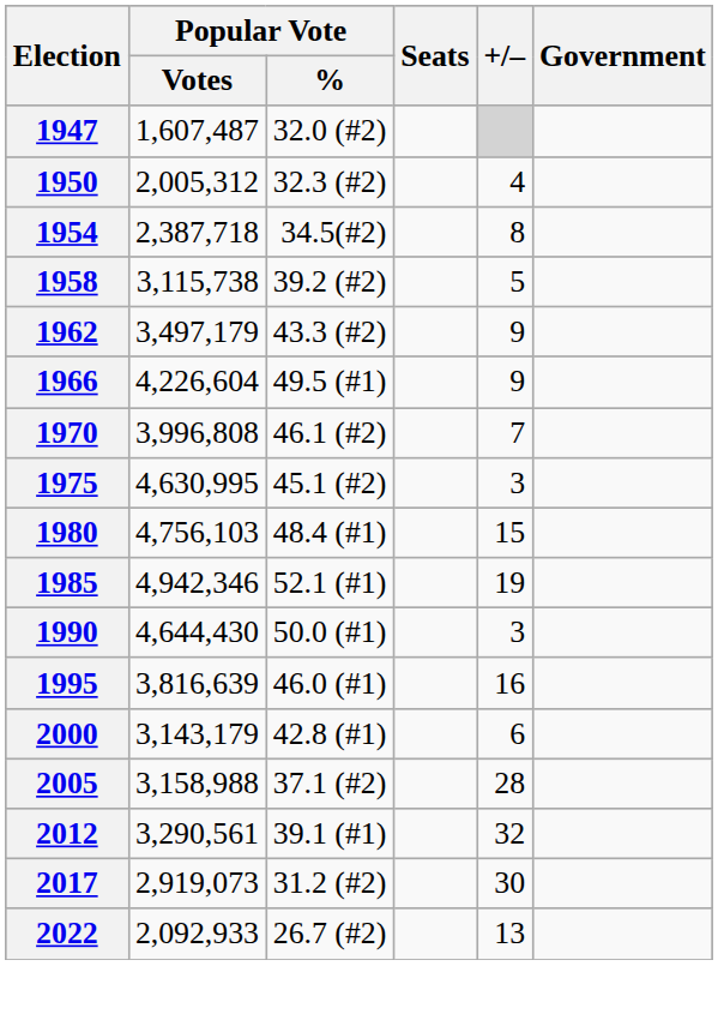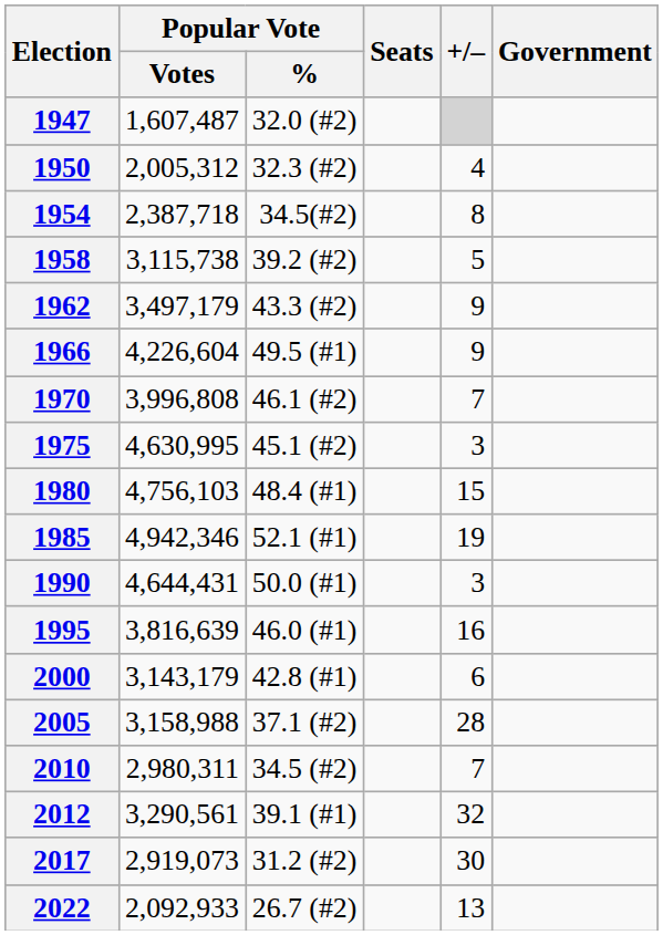 <table class="wikitable" style="font-size:97%; text-align:right;">
 <tr>
 <th rowspan=2>Election</th>
 <th colspan=2>Popular Vote</th>
 <th rowspan=2>Seats</th>
 <th rowspan=2>+/–</th>
 <th rowspan=2>Government</th>
 </tr>
 <tr>
 <th>Votes</th>
 <th>%</th>
 </tr>
 <tr>
 <th><a href='#'>1947</a></th>
 <td>1,607,487</td>
 <td>32.0 (#2)</td>
 <td></td>
 <td bgcolor="lightgrey"></td>
 <td></td>
 </tr>
 <tr>
 <th><a href='#'>1950</a></th>
 <td>2,005,312</td>
 <td>32.3 (#2)</td>
 <td></td>
 <td> 4</td>
 <td></td>
 </tr>
 <tr>
 <th><a href='#'>1954</a></th>
 <td>2,387,718</td>
 <td>34.5(#2)</td>
 <td></td>
 <td> 8</td>
 <td></td>
 </tr>
 <tr>
 <th><a href='#'>1958</a></th>
 <td>3,115,738</td>
 <td>39.2 (#2)</td>
 <td></td>
 <td> 5</td>
 <td></td>
 </tr>
 <tr>
 <th><a href='#'>1962</a></th>
 <td>3,497,179</td>
 <td>43.3 (#2)</td>
 <td></td>
 <td> 9</td>
 <td></td>
 </tr>
 <tr>
 <th><a href='#'>1966</a></th>
 <td>4,226,604</td>
 <td>49.5 (#1)</td>
 <td></td>
 <td> 9</td>
 <td></td>
 </tr>
 <tr>
 <th><a href='#'>1970</a></th>
 <td>3,996,808</td>
 <td>46.1 (#2)</td>
 <td></td>
 <td> 7</td>
 <td></td>
 </tr>
 <tr>
 <th><a href='#'>1975</a></th>
 <td>4,630,995</td>
 <td>45.1 (#2)</td>
 <td></td>
 <td> 3</td>
 <td></td>
 </tr>
 <tr>
 <th><a href='#'>1980</a></th>
 <td>4,756,103</td>
 <td>48.4 (#1)</td>
 <td></td>
 <td> 15</td>
 <td></td>
 </tr>
 <tr>
 <th><a href='#'>1985</a></th>
 <td>4,942,346</td>
 <td>52.1 (#1)</td>
 <td></td>
 <td> 19</td>
 <td></td>
 </tr>
 <tr>
 <th><a href='#'>1990</a></th>
-<td>4,644,430</td>
+<td>4,644,431</td>
 <td>50.0 (#1)</td>
 <td></td>
 <td> 3</td>
 <td></td>
 </tr>
 <tr>
 <th><a href='#'>1995</a></th>
 <td>3,816,639</td>
 <td>46.0 (#1)</td>
 <td></td>
 <td> 16</td>
 <td></td>
 </tr>
 <tr>
 <th><a href='#'>2000</a></th>
 <td>3,143,179</td>
 <td>42.8 (#1)</td>
 <td></td>
 <td> 6</td>
 <td></td>
 </tr>
 <tr>
 <th><a href='#'>2005</a></th>
 <td>3,158,988</td>
 <td>37.1 (#2)</td>
 <td></td>
 <td> 28</td>
 <td></td>
 </tr>
 <tr>
+<th><a href='#'>2010</a></th>
+<td>2,980,311</td>
+<td>34.5 (#2)</td>
+<td></td>
+<td> 7</td>
+<td></td>
+</tr>
+<tr>
 <th><a href='#'>2012</a></th>
 <td>3,290,561</td>
 <td>39.1 (#1)</td>
 <td></td>
 <td> 32</td>
 <td></td>
 </tr>
 <tr>
 <th><a href='#'>2017</a></th>
 <td>2,919,073</td>
 <td>31.2 (#2)</td>
 <td></td>
 <td> 30</td>
 <td></td>
 </tr>
 <tr>
 <th><a href='#'>2022</a></th>
 <td>2,092,933</td>
 <td>26.7 (#2)</td>
 <td></td>
 <td> 13</td>
 <td></td>
 </tr>
 </table>
